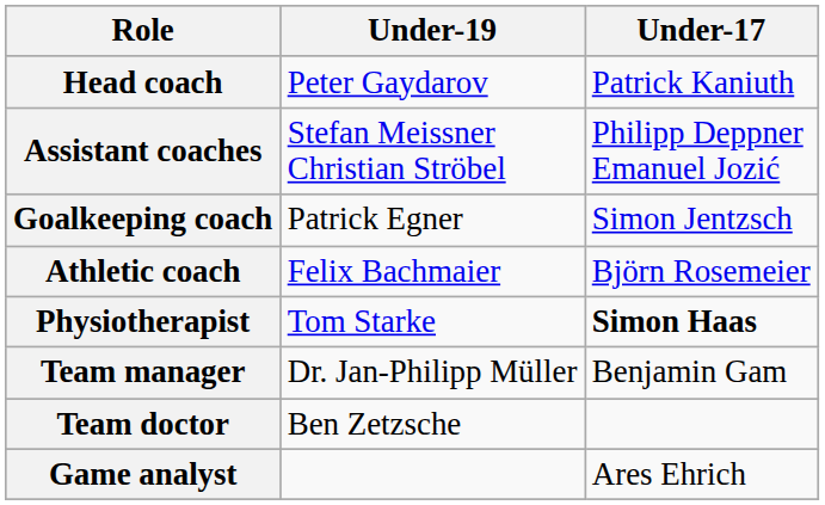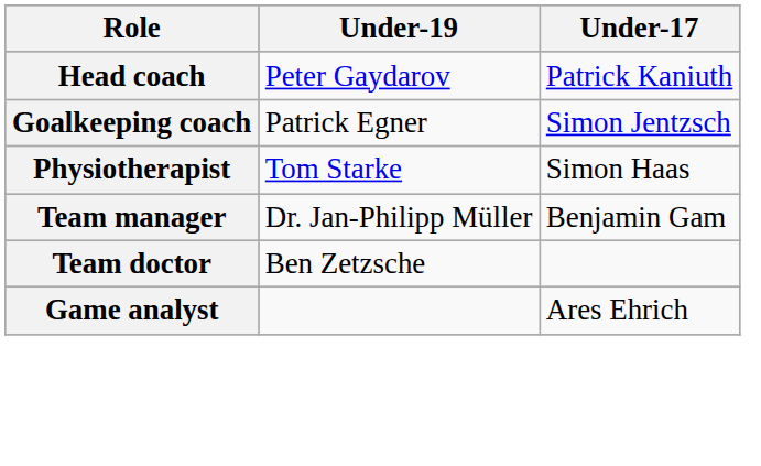 <table class="wikitable">
 <tr>
 <th>Role</th>
 <th>Under-19</th>
 <th>Under-17</th>
 </tr>
 <tr>
 <th>Head coach</th>
 <td> <a href='#'>Peter Gaydarov</a></td>
 <td> <a href='#'>Patrick Kaniuth</a></td>
 </tr>
 <tr>
-<th>Assistant coaches</th>
-<td> <a href='#'>Stefan Meissner</a> <br> <a href='#'>Christian Ströbel</a></td>
-<td> <a href='#'>Philipp Deppner</a> <br> <a href='#'>Emanuel Jozić</a></td>
-</tr>
-<tr>
 <th>Goalkeeping coach</th>
 <td> Patrick Egner</td>
 <td> <a href='#'>Simon Jentzsch</a></td>
 </tr>
 <tr>
-<th>Athletic coach</th>
-<td> <a href='#'>Felix Bachmaier</a></td>
-<td> <a href='#'>Björn Rosemeier</a></td>
-</tr>
-<tr>
 <th>Physiotherapist</th>
 <td> <a href='#'>Tom Starke</a></td>
-<td><strong> Simon Haas</strong></td>
+<td> Simon Haas</td>
 </tr>
 <tr>
 <th>Team manager</th>
 <td> Dr. Jan-Philipp Müller</td>
 <td> Benjamin Gam</td>
 </tr>
 <tr>
 <th>Team doctor</th>
 <td> Ben Zetzsche</td>
 </tr>
 <tr>
 <th>Game analyst</th>
 <td></td>
 <td> Ares Ehrich</td>
 </tr>
 </table>
